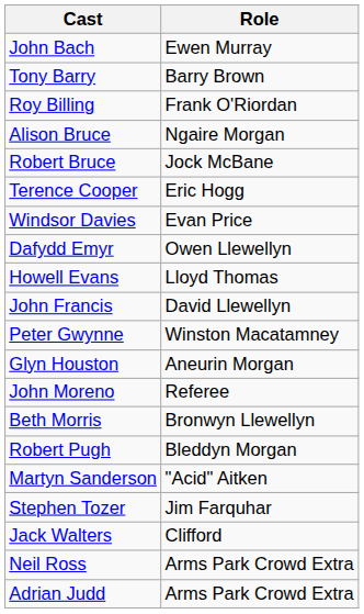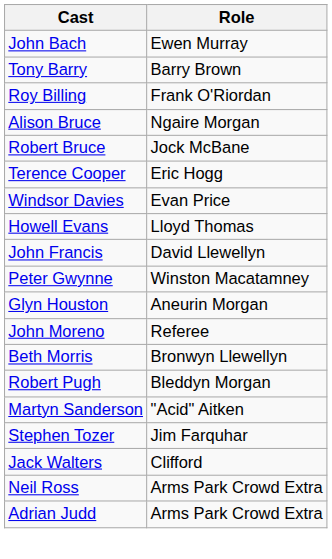 <table class="wikitable">
 <tr>
 <th>Cast</th>
 <th>Role</th>
 </tr>
 <tr>
 <td><a href='#'>John Bach</a></td>
 <td>Ewen Murray</td>
 </tr>
 <tr>
 <td><a href='#'>Tony Barry</a></td>
 <td>Barry Brown</td>
 </tr>
 <tr>
 <td><a href='#'>Roy Billing</a></td>
 <td>Frank O'Riordan</td>
 </tr>
 <tr>
 <td><a href='#'>Alison Bruce</a></td>
 <td>Ngaire Morgan</td>
 </tr>
 <tr>
 <td><a href='#'>Robert Bruce</a></td>
 <td>Jock McBane</td>
 </tr>
 <tr>
 <td><a href='#'>Terence Cooper</a></td>
 <td>Eric Hogg</td>
 </tr>
 <tr>
 <td><a href='#'>Windsor Davies</a></td>
 <td>Evan Price</td>
-</tr>
-<tr>
-<td><a href='#'>Dafydd Emyr</a></td>
-<td>Owen Llewellyn</td>
 </tr>
 <tr>
 <td><a href='#'>Howell Evans</a></td>
 <td>Lloyd Thomas</td>
 </tr>
 <tr>
 <td><a href='#'>John Francis</a></td>
 <td>David Llewellyn</td>
 </tr>
 <tr>
 <td><a href='#'>Peter Gwynne</a></td>
 <td>Winston Macatamney</td>
 </tr>
 <tr>
 <td><a href='#'>Glyn Houston</a></td>
 <td>Aneurin Morgan</td>
 </tr>
 <tr>
 <td><a href='#'>John Moreno</a></td>
 <td>Referee</td>
 </tr>
 <tr>
 <td><a href='#'>Beth Morris</a></td>
 <td>Bronwyn Llewellyn</td>
 </tr>
 <tr>
 <td><a href='#'>Robert Pugh</a></td>
 <td>Bleddyn Morgan</td>
 </tr>
 <tr>
 <td><a href='#'>Martyn Sanderson</a></td>
 <td>"Acid" Aitken</td>
 </tr>
 <tr>
 <td><a href='#'>Stephen Tozer</a></td>
 <td>Jim Farquhar</td>
 </tr>
 <tr>
 <td><a href='#'>Jack Walters</a></td>
 <td>Clifford</td>
 </tr>
 <tr>
 <td><a href='#'>Neil Ross</a></td>
 <td>Arms Park Crowd Extra</td>
 </tr>
 <tr>
 <td><a href='#'>Adrian Judd</a></td>
 <td>Arms Park Crowd Extra</td>
 </tr>
 </table>
